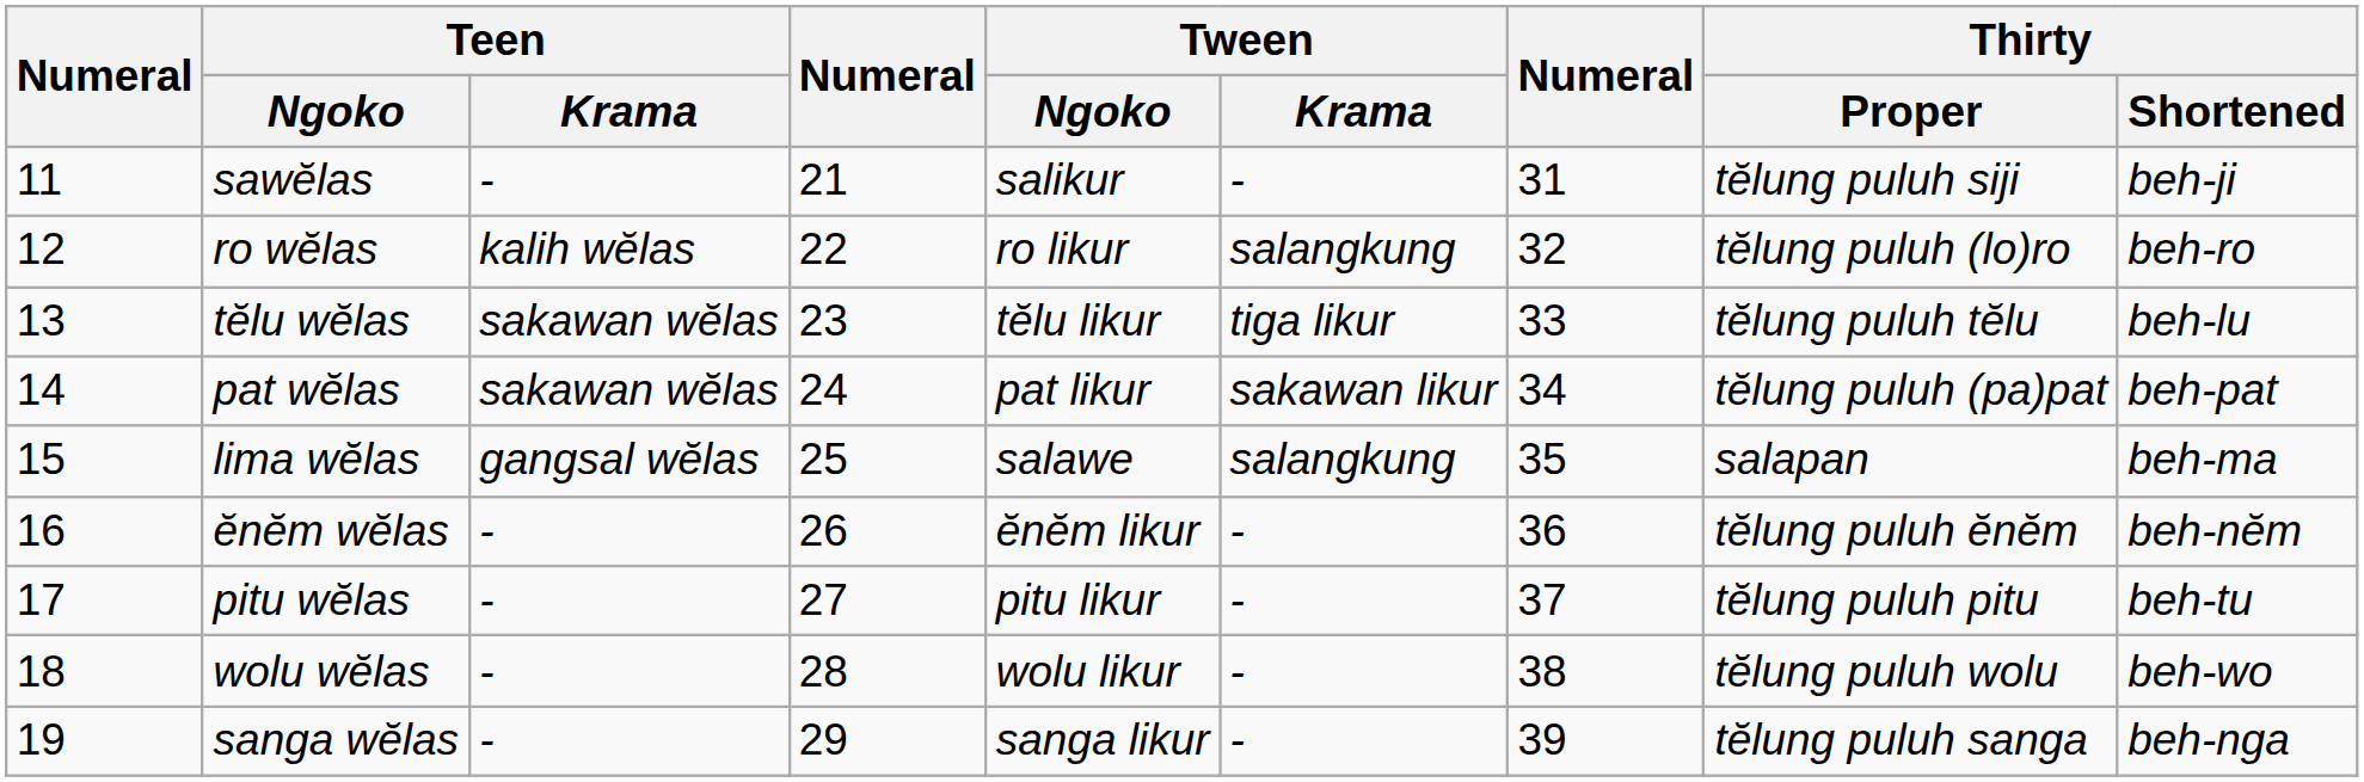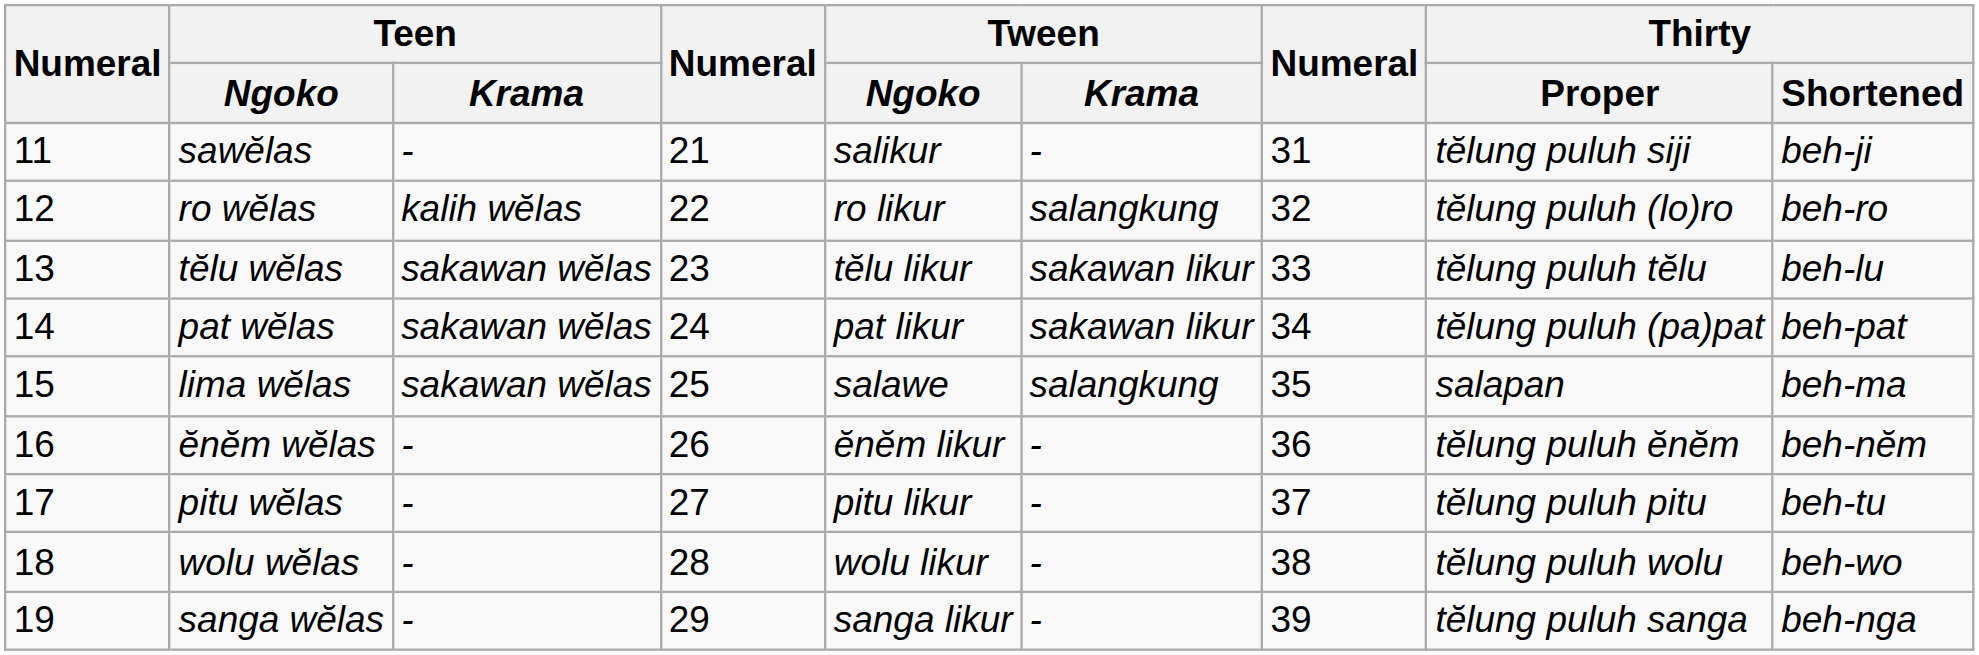 <table class="wikitable">
 <tr>
 <th rowspan="2">Numeral</th>
 <th colspan="2">Teen</th>
 <th rowspan="2">Numeral</th>
 <th colspan="2">Tween</th>
 <th rowspan="2">Numeral</th>
 <th colspan="2">Thirty</th>
 </tr>
 <tr>
 <th><em>Ngoko</em></th>
 <th><em>Krama</em></th>
 <th><em>Ngoko</em></th>
 <th><em>Krama</em></th>
 <th>Proper</th>
 <th>Shortened</th>
 </tr>
 <tr>
 <td>11</td>
 <td><em>sawĕlas</em></td>
 <td><em>-</em></td>
 <td>21</td>
 <td><em>salikur</em></td>
 <td><em>-</em></td>
 <td>31</td>
 <td><em>tĕlung puluh siji</em></td>
 <td><em>beh-ji</em></td>
 </tr>
 <tr>
 <td>12</td>
 <td><em>ro wĕlas</em></td>
 <td><em>kalih wĕlas</em></td>
 <td>22</td>
 <td><em>ro likur</em></td>
 <td><em>salangkung</em></td>
 <td>32</td>
 <td><em>tĕlung puluh (lo)ro</em></td>
 <td><em>beh-ro</em></td>
 </tr>
 <tr>
 <td>13</td>
 <td><em>tĕlu wĕlas</em></td>
 <td><em>sakawan wĕlas</em></td>
 <td>23</td>
 <td><em>tĕlu likur</em></td>
-<td><em>tiga likur</em></td>
+<td><em>sakawan likur</em></td>
 <td>33</td>
 <td><em>tĕlung puluh tĕlu</em></td>
 <td><em>beh-lu</em></td>
 </tr>
 <tr>
 <td>14</td>
 <td><em>pat wĕlas</em></td>
 <td><em>sakawan wĕlas</em></td>
 <td>24</td>
 <td><em>pat likur</em></td>
 <td><em>sakawan likur</em></td>
 <td>34</td>
 <td><em>tĕlung puluh (pa)pat</em></td>
 <td><em>beh-pat</em></td>
 </tr>
 <tr>
 <td>15</td>
 <td><em>lima wĕlas</em></td>
-<td><em>gangsal wĕlas</em></td>
+<td><em>sakawan wĕlas</em></td>
 <td>25</td>
 <td><em>salawe</em></td>
 <td><em>salangkung</em></td>
 <td>35</td>
 <td><em>salapan</em></td>
 <td><em>beh-ma</em></td>
 </tr>
 <tr>
 <td>16</td>
 <td><em>ĕnĕm wĕlas</em></td>
 <td><em>-</em></td>
 <td>26</td>
 <td><em>ĕnĕm likur</em></td>
 <td><em>-</em></td>
 <td>36</td>
 <td><em>tĕlung puluh ĕnĕm</em></td>
 <td><em>beh-nĕm</em></td>
 </tr>
 <tr>
 <td>17</td>
 <td><em>pitu wĕlas</em></td>
 <td><em>-</em></td>
 <td>27</td>
 <td><em>pitu likur</em></td>
 <td><em>-</em></td>
 <td>37</td>
 <td><em>tĕlung puluh pitu</em></td>
 <td><em>beh-tu</em></td>
 </tr>
 <tr>
 <td>18</td>
 <td><em>wolu wĕlas</em></td>
 <td><em>-</em></td>
 <td>28</td>
 <td><em>wolu likur</em></td>
 <td><em>-</em></td>
 <td>38</td>
 <td><em>tĕlung puluh wolu</em></td>
 <td><em>beh-wo</em></td>
 </tr>
 <tr>
 <td>19</td>
 <td><em>sanga wĕlas</em></td>
 <td><em>-</em></td>
 <td>29</td>
 <td><em>sanga likur</em></td>
 <td><em>-</em></td>
 <td>39</td>
 <td><em>tĕlung puluh sanga</em></td>
 <td><em>beh-nga</em></td>
 </tr>
 </table>
